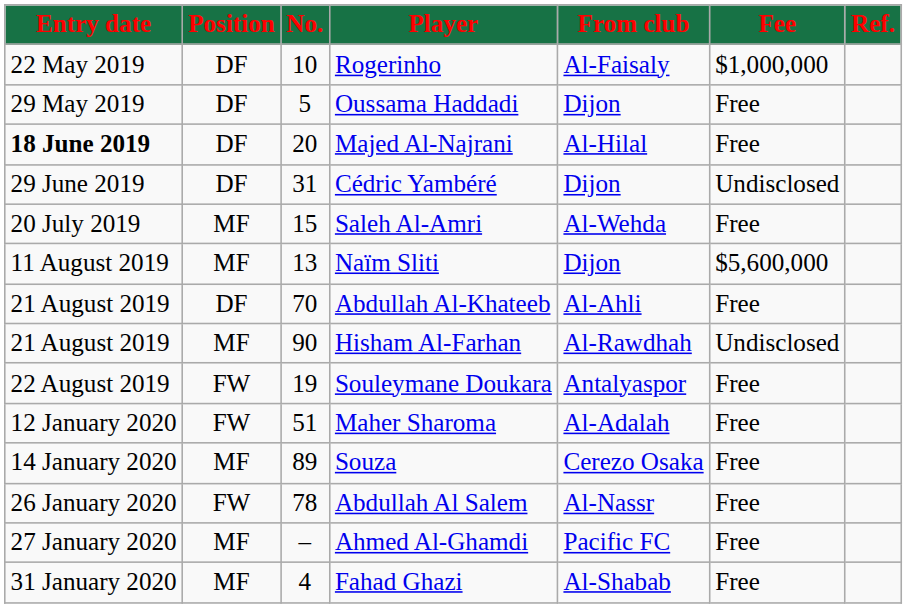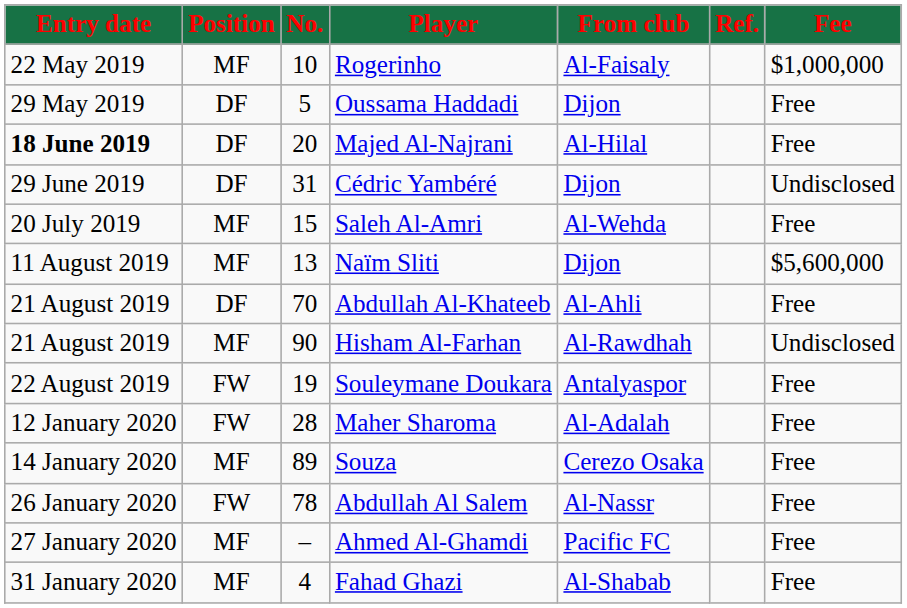 <table class="wikitable sortable">
 <tr>
 <th style="background:#177245; color:red;"><strong>Entry date</strong></th>
 <th style="background:#177245; color:red;"><strong>Position</strong></th>
 <th style="background:#177245; color:red;"><strong>No.</strong></th>
 <th style="background:#177245; color:red;"><strong>Player</strong></th>
 <th style="background:#177245; color:red;"><strong>From club</strong></th>
+<th style="background:#177245; color:red;"><strong>Ref.</strong></th>
 <th style="background:#177245; color:red;"><strong>Fee</strong></th>
-<th style="background:#177245; color:red;"><strong>Ref.</strong></th>
 </tr>
 <tr>
 <td>22 May 2019</td>
-<td style="text-align:center;">DF</td>
+<td style="text-align:center;">MF</td>
 <td style="text-align:center;">10</td>
 <td style="text-align:left;"> <a href='#'>Rogerinho</a></td>
 <td style="text-align:left;"> <a href='#'>Al-Faisaly</a></td>
+<td></td>
 <td>$1,000,000</td>
-<td></td>
 </tr>
 <tr>
 <td>29 May 2019</td>
 <td style="text-align:center;">DF</td>
 <td style="text-align:center;">5</td>
 <td style="text-align:left;"> <a href='#'>Oussama Haddadi</a></td>
 <td style="text-align:left;"> <a href='#'>Dijon</a></td>
+<td></td>
 <td> Free</td>
-<td></td>
 </tr>
 <tr>
 <td><strong>18 June 2019</strong></td>
 <td style="text-align:center;">DF</td>
 <td style="text-align:center;">20</td>
 <td style="text-align:left;"> <a href='#'>Majed Al-Najrani</a></td>
 <td style="text-align:left;"> <a href='#'>Al-Hilal</a></td>
+<td></td>
 <td> Free</td>
-<td></td>
 </tr>
 <tr>
 <td>29 June 2019</td>
 <td style="text-align:center;">DF</td>
 <td style="text-align:center;">31</td>
 <td style="text-align:left;"> <a href='#'>Cédric Yambéré</a></td>
 <td style="text-align:left;"> <a href='#'>Dijon</a></td>
+<td></td>
 <td>Undisclosed</td>
-<td></td>
 </tr>
 <tr>
 <td>20 July 2019</td>
 <td style="text-align:center;">MF</td>
 <td style="text-align:center;">15</td>
 <td style="text-align:left;"> <a href='#'>Saleh Al-Amri</a></td>
 <td style="text-align:left;"> <a href='#'>Al-Wehda</a></td>
+<td></td>
 <td>Free</td>
-<td></td>
 </tr>
 <tr>
 <td>11 August 2019</td>
 <td style="text-align:center;">MF</td>
 <td style="text-align:center;">13</td>
 <td style="text-align:left;"> <a href='#'>Naïm Sliti</a></td>
 <td style="text-align:left;"> <a href='#'>Dijon</a></td>
+<td></td>
 <td>$5,600,000</td>
-<td></td>
 </tr>
 <tr>
 <td>21 August 2019</td>
 <td style="text-align:center;">DF</td>
 <td style="text-align:center;">70</td>
 <td style="text-align:left;"> <a href='#'>Abdullah Al-Khateeb</a></td>
 <td style="text-align:left;"> <a href='#'>Al-Ahli</a></td>
+<td></td>
 <td>Free</td>
-<td></td>
 </tr>
 <tr>
 <td>21 August 2019</td>
 <td style="text-align:center;">MF</td>
 <td style="text-align:center;">90</td>
 <td style="text-align:left;"> <a href='#'>Hisham Al-Farhan</a></td>
 <td style="text-align:left;"> <a href='#'>Al-Rawdhah</a></td>
+<td></td>
 <td>Undisclosed</td>
-<td></td>
 </tr>
 <tr>
 <td>22 August 2019</td>
 <td style="text-align:center;">FW</td>
 <td style="text-align:center;">19</td>
 <td style="text-align:left;"> <a href='#'>Souleymane Doukara</a></td>
 <td style="text-align:left;"> <a href='#'>Antalyaspor</a></td>
+<td></td>
 <td>Free</td>
-<td></td>
 </tr>
 <tr>
 <td>12 January 2020</td>
 <td style="text-align:center;">FW</td>
-<td style="text-align:center;">51</td>
+<td style="text-align:center;">28</td>
 <td style="text-align:left;"> <a href='#'>Maher Sharoma</a></td>
 <td style="text-align:left;"> <a href='#'>Al-Adalah</a></td>
+<td></td>
 <td>Free</td>
-<td></td>
 </tr>
 <tr>
 <td>14 January 2020</td>
 <td style="text-align:center;">MF</td>
 <td style="text-align:center;">89</td>
 <td style="text-align:left;"> <a href='#'>Souza</a></td>
 <td style="text-align:left;"> <a href='#'>Cerezo Osaka</a></td>
+<td></td>
 <td>Free</td>
-<td></td>
 </tr>
 <tr>
 <td>26 January 2020</td>
 <td style="text-align:center;">FW</td>
 <td style="text-align:center;">78</td>
 <td style="text-align:left;"> <a href='#'>Abdullah Al Salem</a></td>
 <td style="text-align:left;"> <a href='#'>Al-Nassr</a></td>
+<td></td>
 <td>Free</td>
-<td></td>
 </tr>
 <tr>
 <td>27 January 2020</td>
 <td style="text-align:center;">MF</td>
 <td style="text-align:center;">–</td>
 <td style="text-align:left;"> <a href='#'>Ahmed Al-Ghamdi</a></td>
 <td style="text-align:left;"> <a href='#'>Pacific FC</a></td>
+<td></td>
 <td>Free</td>
-<td></td>
 </tr>
 <tr>
 <td>31 January 2020</td>
 <td style="text-align:center;">MF</td>
 <td style="text-align:center;">4</td>
 <td style="text-align:left;"> <a href='#'>Fahad Ghazi</a></td>
 <td style="text-align:left;"> <a href='#'>Al-Shabab</a></td>
+<td></td>
 <td>Free</td>
-<td></td>
 </tr>
 </table>
